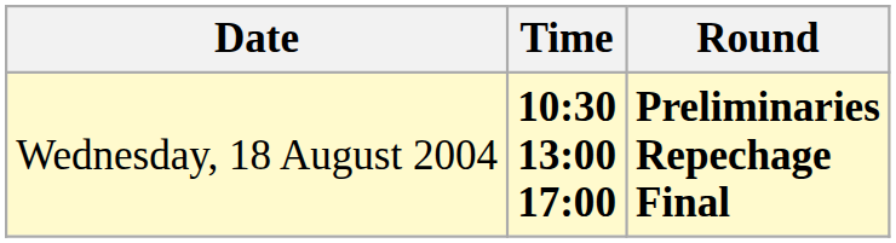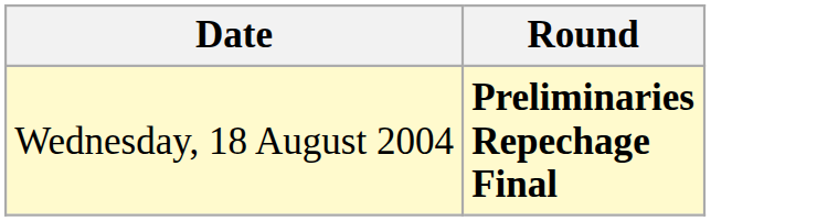 <table class="wikitable">
 <tr>
 <th>Date</th>
-<th>Time</th>
 <th>Round</th>
 </tr>
 <tr>
 <td style=background:lemonchiffon>Wednesday, 18 August 2004</td>
-<td style=background:lemonchiffon><strong>10:30<br>13:00<br>17:00</strong></td>
 <td style=background:lemonchiffon><strong>Preliminaries<br>Repechage<br>Final</strong></td>
 </tr>
 </table>
